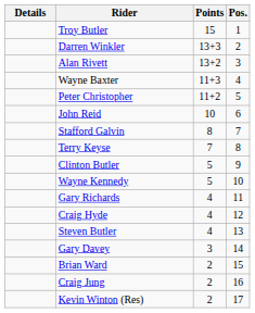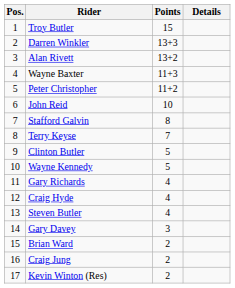 <table class=wikitable>
 <tr>
-<th width=70px>Details</th>
+<th width=25px>Pos.</th>
 <th width=200px>Rider</th>
 <th width=40px>Points</th>
-<th width=25px>Pos.</th>
+<th width=70px>Details</th>
 </tr>
 <tr align=center >
-<td></td>
+<td>1</td>
 <td align=left><a href='#'>Troy Butler</a></td>
 <td>15</td>
-<td>1</td>
+<td></td>
 </tr>
 <tr align=center >
-<td></td>
+<td>2</td>
 <td align=left><a href='#'>Darren Winkler</a></td>
 <td>13+3</td>
-<td>2</td>
+<td></td>
 </tr>
 <tr align=center>
-<td></td>
+<td>3</td>
 <td align=left><a href='#'>Alan Rivett</a></td>
 <td>13+2</td>
-<td>3</td>
+<td></td>
 </tr>
 <tr align=center>
-<td></td>
+<td>4</td>
 <td align=left>Wayne Baxter</td>
 <td>11+3</td>
-<td>4</td>
+<td></td>
 </tr>
 <tr align=center>
-<td></td>
+<td>5</td>
 <td align=left><a href='#'>Peter Christopher</a></td>
 <td>11+2</td>
-<td>5</td>
+<td></td>
 </tr>
 <tr align=center>
-<td></td>
+<td>6</td>
 <td align=left><a href='#'>John Reid</a></td>
 <td>10</td>
-<td>6</td>
+<td></td>
 </tr>
 <tr align=center>
-<td></td>
+<td>7</td>
 <td align=left><a href='#'>Stafford Galvin</a></td>
 <td>8</td>
-<td>7</td>
+<td></td>
 </tr>
 <tr align=center>
-<td></td>
+<td>8</td>
 <td align=left><a href='#'>Terry Keyse</a></td>
 <td>7</td>
-<td>8</td>
+<td></td>
 </tr>
 <tr align=center>
-<td></td>
+<td>9</td>
 <td align=left><a href='#'>Clinton Butler</a></td>
 <td>5</td>
-<td>9</td>
+<td></td>
 </tr>
 <tr align=center>
-<td></td>
+<td>10</td>
 <td align=left><a href='#'>Wayne Kennedy</a></td>
 <td>5</td>
-<td>10</td>
+<td></td>
 </tr>
 <tr align=center>
-<td></td>
+<td>11</td>
 <td align=left><a href='#'>Gary Richards</a></td>
 <td>4</td>
-<td>11</td>
+<td></td>
 </tr>
 <tr align=center>
-<td></td>
+<td>12</td>
 <td align=left><a href='#'>Craig Hyde</a></td>
 <td>4</td>
-<td>12</td>
+<td></td>
 </tr>
 <tr align=center>
-<td></td>
+<td>13</td>
 <td align=left><a href='#'>Steven Butler</a></td>
 <td>4</td>
-<td>13</td>
+<td></td>
 </tr>
 <tr align=center>
-<td></td>
+<td>14</td>
 <td align=left><a href='#'>Gary Davey</a></td>
 <td>3</td>
-<td>14</td>
+<td></td>
 </tr>
 <tr align=center>
-<td></td>
+<td>15</td>
 <td align=left><a href='#'>Brian Ward</a></td>
 <td>2</td>
-<td>15</td>
+<td></td>
 </tr>
 <tr align=center>
-<td></td>
+<td>16</td>
 <td align=left><a href='#'>Craig Jung</a></td>
 <td>2</td>
-<td>16</td>
+<td></td>
 </tr>
 <tr align=center>
-<td></td>
+<td>17</td>
 <td align=left><a href='#'>Kevin Winton</a> (Res)</td>
 <td>2</td>
-<td>17</td>
+<td></td>
 </tr>
 </table>
